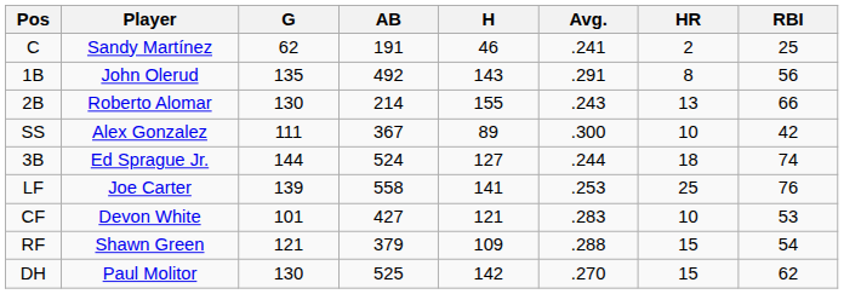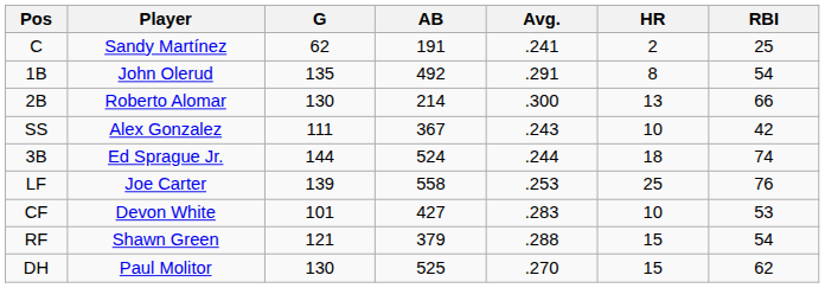 <table class="wikitable sortable">
 <tr>
 <th bgcolor="#DDDDFF" width="5%">Pos</th>
 <th bgcolor="#DDDDFF" width="16%">Player</th>
 <th bgcolor="#DDDDFF" width="9%">G</th>
 <th bgcolor="#DDDDFF" width="9%">AB</th>
-<th bgcolor="#DDDDFF" width="9%">H</th>
 <th bgcolor="#DDDDFF" width="9%">Avg.</th>
 <th bgcolor="#DDDDFF" width="9%">HR</th>
 <th bgcolor="#DDDDFF" width="9%">RBI</th>
 </tr>
 <tr align=center>
 <td>C</td>
 <td><a href='#'>Sandy Martínez</a></td>
 <td>62</td>
 <td>191</td>
-<td>46</td>
 <td>.241</td>
 <td>2</td>
 <td>25</td>
 </tr>
 <tr align=center>
 <td>1B</td>
 <td><a href='#'>John Olerud</a></td>
 <td>135</td>
 <td>492</td>
-<td>143</td>
 <td>.291</td>
 <td>8</td>
-<td>56</td>
+<td>54</td>
 </tr>
 <tr align=center>
 <td>2B</td>
 <td><a href='#'>Roberto Alomar</a></td>
 <td>130</td>
 <td>214</td>
-<td>155</td>
-<td>.243</td>
+<td>.300</td>
 <td>13</td>
 <td>66</td>
 </tr>
 <tr align=center>
 <td>SS</td>
 <td><a href='#'>Alex Gonzalez</a></td>
 <td>111</td>
 <td>367</td>
-<td>89</td>
-<td>.300</td>
+<td>.243</td>
 <td>10</td>
 <td>42</td>
 </tr>
 <tr align=center>
 <td>3B</td>
 <td><a href='#'>Ed Sprague Jr.</a></td>
 <td>144</td>
 <td>524</td>
-<td>127</td>
 <td>.244</td>
 <td>18</td>
 <td>74</td>
 </tr>
 <tr align=center>
 <td>LF</td>
 <td><a href='#'>Joe Carter</a></td>
 <td>139</td>
 <td>558</td>
-<td>141</td>
 <td>.253</td>
 <td>25</td>
 <td>76</td>
 </tr>
 <tr align=center>
 <td>CF</td>
 <td><a href='#'>Devon White</a></td>
 <td>101</td>
 <td>427</td>
-<td>121</td>
 <td>.283</td>
 <td>10</td>
 <td>53</td>
 </tr>
 <tr align=center>
 <td>RF</td>
 <td><a href='#'>Shawn Green</a></td>
 <td>121</td>
 <td>379</td>
-<td>109</td>
 <td>.288</td>
 <td>15</td>
 <td>54</td>
 </tr>
 <tr align=center>
 <td>DH</td>
 <td><a href='#'>Paul Molitor</a></td>
 <td>130</td>
 <td>525</td>
-<td>142</td>
 <td>.270</td>
 <td>15</td>
 <td>62</td>
 </tr>
 </table>
